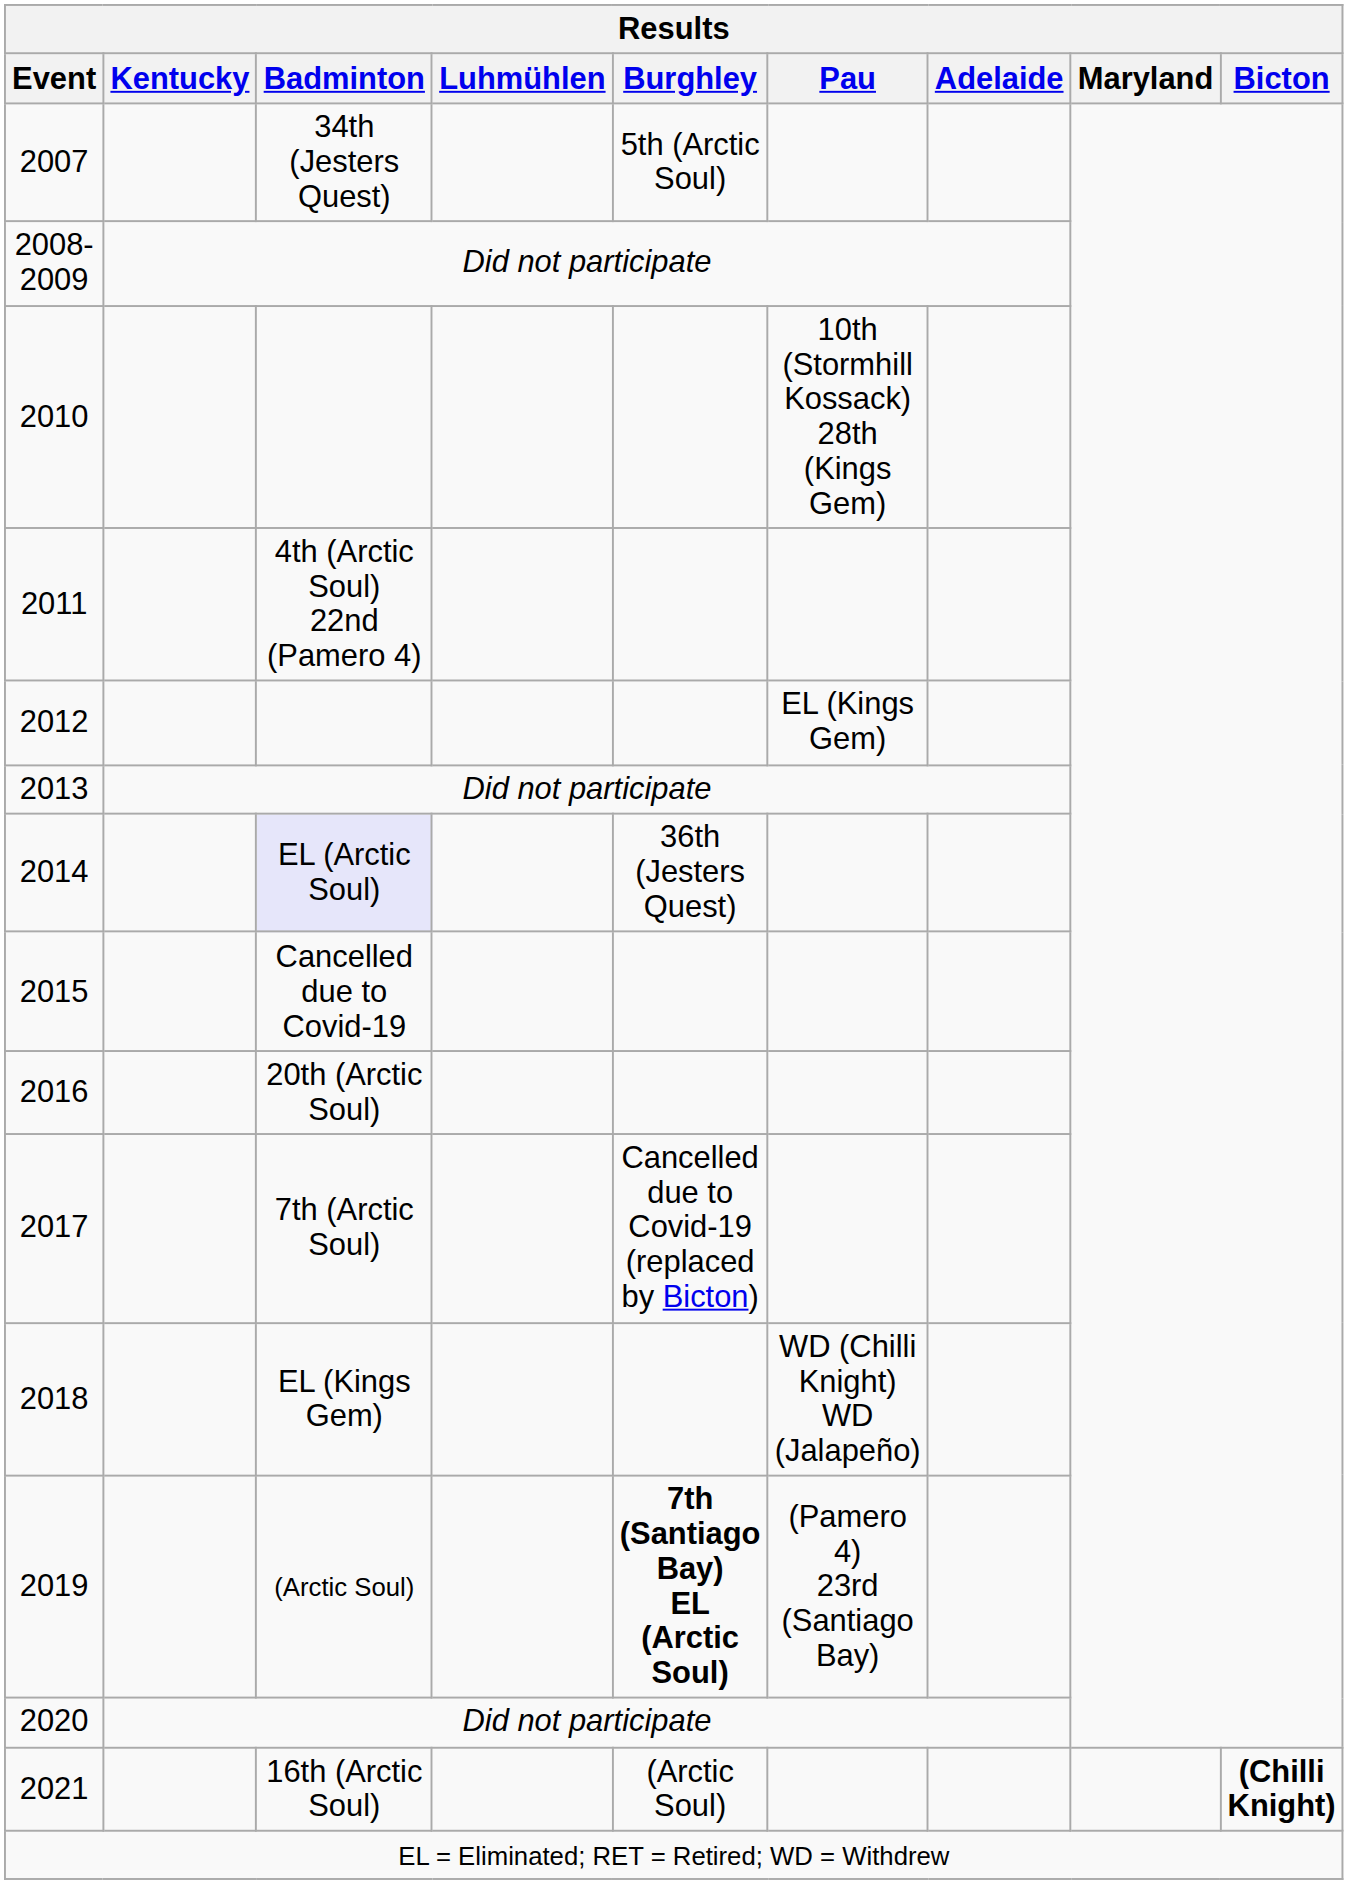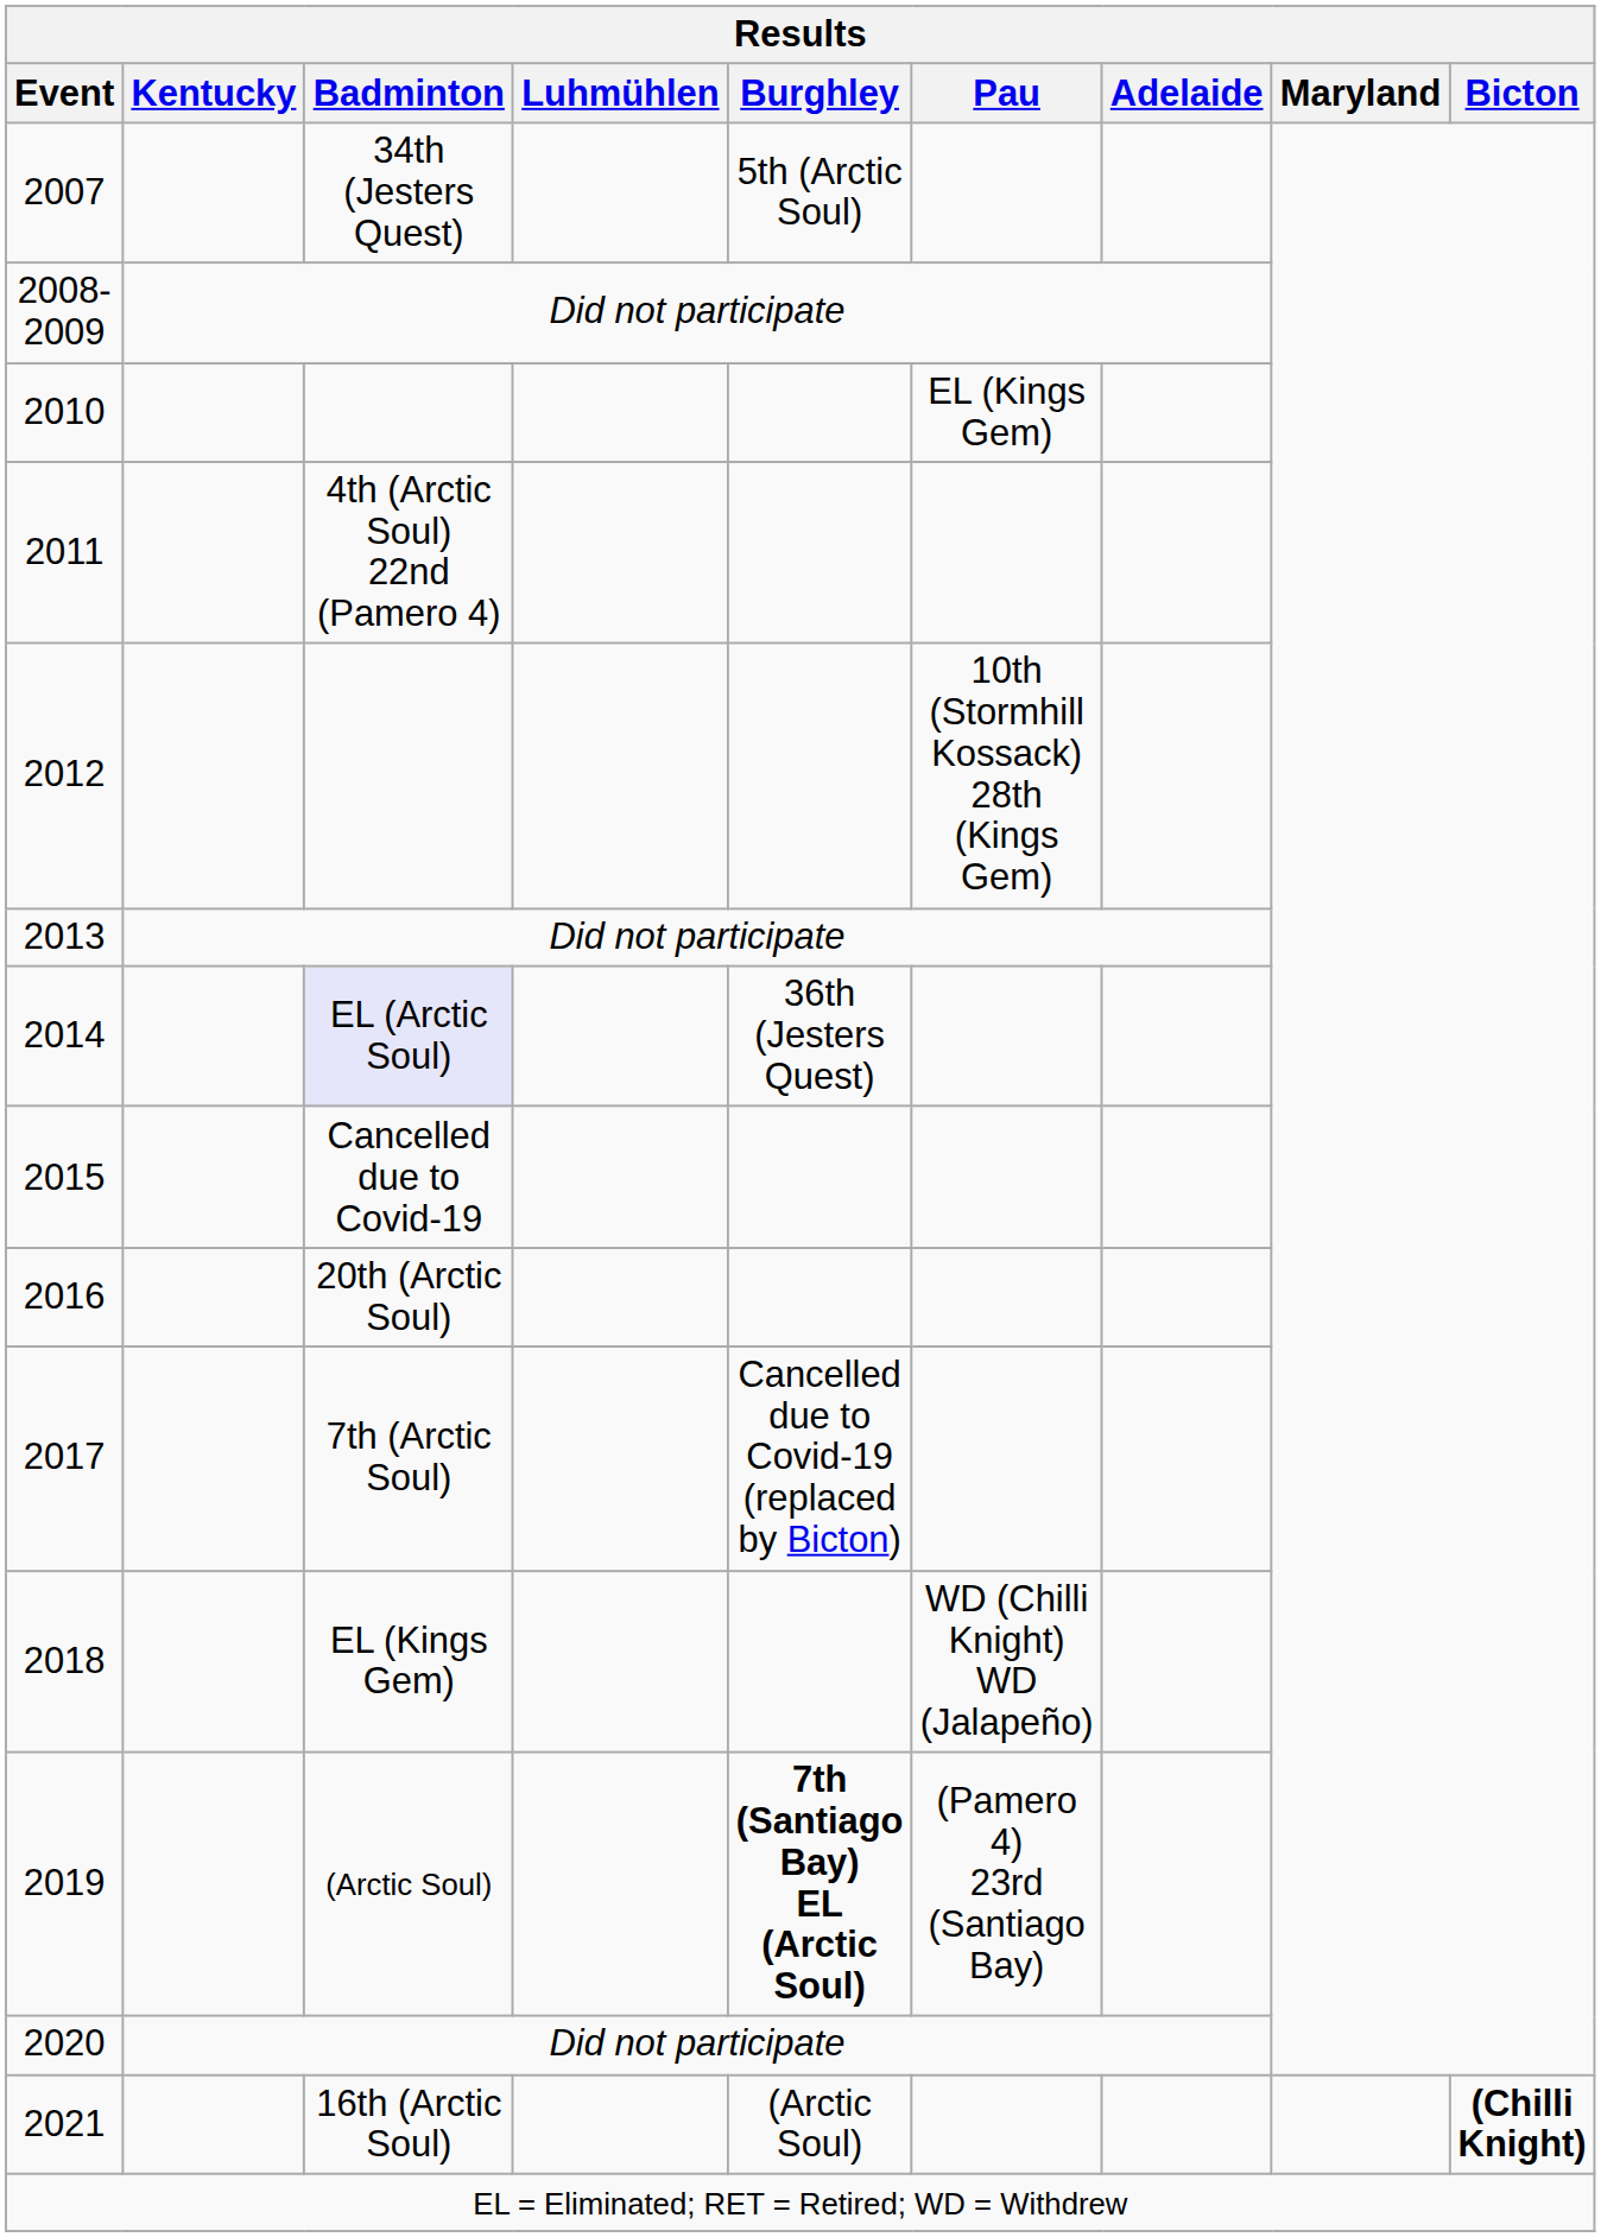 <table class="wikitable" style="text-align:center">
 <tr>
 <th colspan=13 align=center><strong>Results</strong></th>
 </tr>
 <tr>
 <th>Event</th>
 <th><a href='#'>Kentucky</a></th>
 <th><a href='#'>Badminton</a></th>
 <th><a href='#'>Luhmühlen</a></th>
 <th><a href='#'>Burghley</a></th>
 <th><a href='#'>Pau</a></th>
 <th><a href='#'>Adelaide</a></th>
 <th>Maryland</th>
 <th><a href='#'>Bicton</a></th>
 </tr>
 <tr>
 <td>2007</td>
 <td></td>
 <td>34th (Jesters Quest)</td>
 <td></td>
 <td>5th (Arctic Soul)</td>
 <td></td>
 <td></td>
 </tr>
 <tr>
 <td>2008-2009</td>
 <td colspan="6"><em>Did not participate</em></td>
 </tr>
 <tr>
 <td>2010</td>
 <td></td>
 <td></td>
 <td></td>
 <td></td>
-<td>10th (Stormhill Kossack)<br>28th (Kings Gem)</td>
+<td>EL (Kings Gem)</td>
 <td></td>
 </tr>
 <tr>
 <td>2011</td>
 <td></td>
 <td>4th (Arctic Soul)<br>22nd (Pamero 4)</td>
 <td></td>
 <td></td>
 <td></td>
 <td></td>
 </tr>
 <tr>
 <td>2012</td>
 <td></td>
 <td></td>
 <td></td>
 <td></td>
-<td>EL (Kings Gem)</td>
+<td>10th (Stormhill Kossack)<br>28th (Kings Gem)</td>
 <td></td>
 </tr>
 <tr>
 <td>2013</td>
 <td colspan="6"><em>Did not participate</em></td>
 </tr>
 <tr>
 <td>2014</td>
 <td></td>
 <td style="background: lavender;">EL (Arctic Soul)</td>
 <td></td>
 <td>36th (Jesters Quest)</td>
 <td></td>
 <td></td>
 </tr>
 <tr>
 <td>2015</td>
 <td></td>
 <td>Cancelled due to Covid-19</td>
 <td></td>
 <td></td>
 <td></td>
 <td></td>
 </tr>
 <tr>
 <td>2016</td>
 <td></td>
 <td>20th (Arctic Soul)</td>
 <td></td>
 <td></td>
 <td></td>
 <td></td>
 </tr>
 <tr>
 <td>2017</td>
 <td></td>
 <td>7th (Arctic Soul)</td>
 <td></td>
 <td>Cancelled due to Covid-19 (replaced by <a href='#'>Bicton</a>)</td>
 <td></td>
 <td></td>
 </tr>
 <tr>
 <td>2018</td>
 <td></td>
 <td>EL (Kings Gem)</td>
 <td></td>
 <td></td>
 <td>WD (Chilli Knight)<br>WD (Jalapeño)</td>
 <td></td>
 </tr>
 <tr>
 <td>2019</td>
 <td></td>
 <td> <small>(Arctic Soul)</small></td>
 <td></td>
 <td><strong>7th (Santiago Bay)<br>EL (Arctic Soul)</strong></td>
 <td> (Pamero 4)<br>23rd (Santiago Bay)</td>
 <td></td>
 </tr>
 <tr>
 <td>2020</td>
 <td colspan="6"><em>Did not participate</em></td>
 </tr>
 <tr>
 <td>2021</td>
 <td></td>
 <td>16th (Arctic Soul)</td>
 <td></td>
 <td> (Arctic Soul)</td>
 <td></td>
 <td></td>
 <td></td>
 <td><strong> (Chilli Knight)</strong></td>
 </tr>
 <tr>
 <td colspan=13 align=center><small> EL = Eliminated; RET = Retired; WD = Withdrew </small></td>
 </tr>
 </table>
